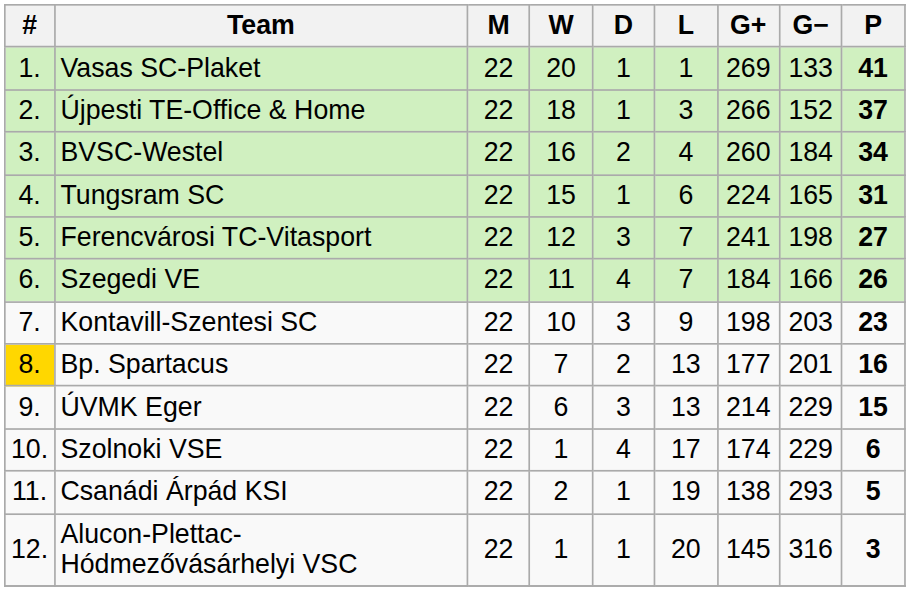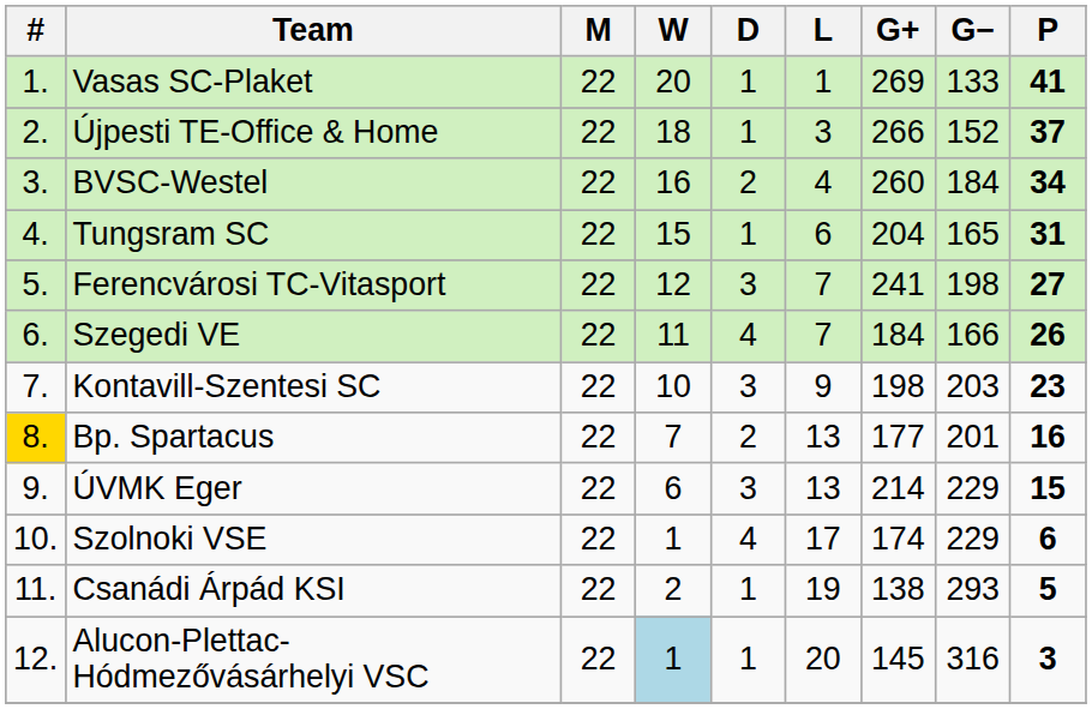 <table class="wikitable" style="text-align: center;">
 <tr>
 <th width="15">#</th>
 <th width="240">Team</th>
 <th width="30">M</th>
 <th width="30">W</th>
 <th width="30">D</th>
 <th width="30">L</th>
 <th width="30">G+</th>
 <th width="30">G−</th>
 <th width="30">P</th>
 </tr>
 <tr style="background: #D0F0C0;">
 <td>1.</td>
 <td align="left">Vasas SC-Plaket</td>
 <td>22</td>
 <td>20</td>
 <td>1</td>
 <td>1</td>
 <td>269</td>
 <td>133</td>
 <td><strong>41</strong></td>
 </tr>
 <tr style="background: #D0F0C0;">
 <td>2.</td>
 <td align="left">Újpesti TE-Office & Home</td>
 <td>22</td>
 <td>18</td>
 <td>1</td>
 <td>3</td>
 <td>266</td>
 <td>152</td>
 <td><strong>37</strong></td>
 </tr>
 <tr style="background: #D0F0C0;">
 <td>3.</td>
 <td align="left">BVSC-Westel</td>
 <td>22</td>
 <td>16</td>
 <td>2</td>
 <td>4</td>
 <td>260</td>
 <td>184</td>
 <td><strong>34</strong></td>
 </tr>
 <tr style="background: #D0F0C0;">
 <td>4.</td>
 <td align="left">Tungsram SC</td>
 <td>22</td>
 <td>15</td>
 <td>1</td>
 <td>6</td>
-<td>224</td>
+<td>204</td>
 <td>165</td>
 <td><strong>31</strong></td>
 </tr>
 <tr style="background: #D0F0C0;">
 <td>5.</td>
 <td align="left">Ferencvárosi TC-Vitasport</td>
 <td>22</td>
 <td>12</td>
 <td>3</td>
 <td>7</td>
 <td>241</td>
 <td>198</td>
 <td><strong>27</strong></td>
 </tr>
 <tr style="background: #D0F0C0;">
 <td>6.</td>
 <td align="left">Szegedi VE</td>
 <td>22</td>
 <td>11</td>
 <td>4</td>
 <td>7</td>
 <td>184</td>
 <td>166</td>
 <td><strong>26</strong></td>
 </tr>
 <tr>
 <td>7.</td>
 <td align="left">Kontavill-Szentesi SC</td>
 <td>22</td>
 <td>10</td>
 <td>3</td>
 <td>9</td>
 <td>198</td>
 <td>203</td>
 <td><strong>23</strong></td>
 </tr>
 <tr>
 <td style="background: gold;">8.</td>
 <td align="left">Bp. Spartacus</td>
 <td>22</td>
 <td>7</td>
 <td>2</td>
 <td>13</td>
 <td>177</td>
 <td>201</td>
 <td><strong>16</strong></td>
 </tr>
 <tr>
 <td>9.</td>
 <td align="left">ÚVMK Eger</td>
 <td>22</td>
 <td>6</td>
 <td>3</td>
 <td>13</td>
 <td>214</td>
 <td>229</td>
 <td><strong>15</strong></td>
 </tr>
 <tr>
 <td>10.</td>
 <td align="left">Szolnoki VSE</td>
 <td>22</td>
 <td>1</td>
 <td>4</td>
 <td>17</td>
 <td>174</td>
 <td>229</td>
 <td><strong>6</strong></td>
 </tr>
 <tr>
 <td>11.</td>
 <td align="left">Csanádi Árpád KSI</td>
 <td>22</td>
 <td>2</td>
 <td>1</td>
 <td>19</td>
 <td>138</td>
 <td>293</td>
 <td><strong>5</strong></td>
 </tr>
 <tr>
 <td>12.</td>
 <td align="left">Alucon-Plettac-Hódmezővásárhelyi VSC</td>
 <td>22</td>
-<td>1</td>
+<td style="background: lightblue;">1</td>
 <td>1</td>
 <td>20</td>
 <td>145</td>
 <td>316</td>
 <td><strong>3</strong></td>
 </tr>
 <tr>
 </tr>
 </table>
